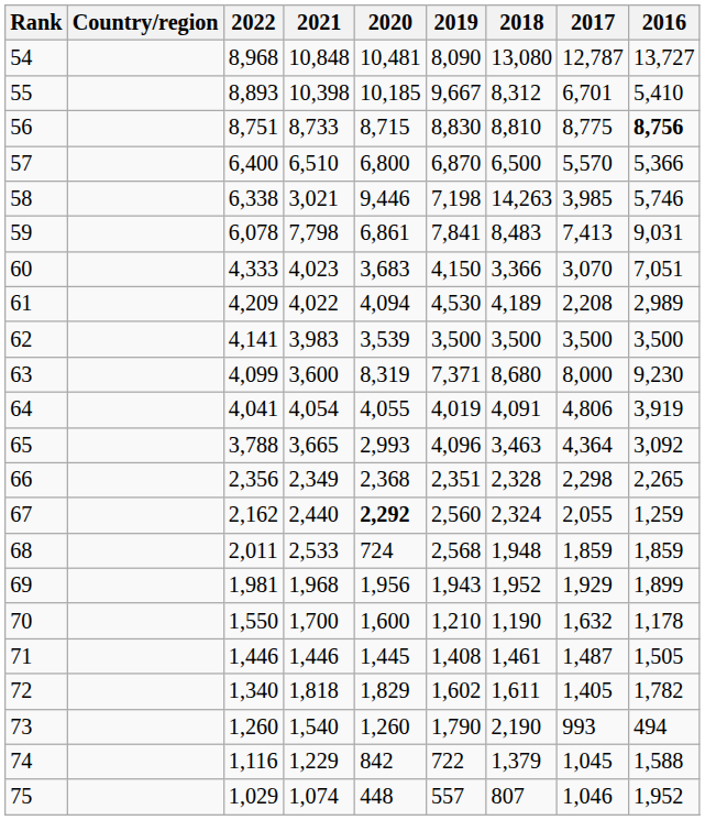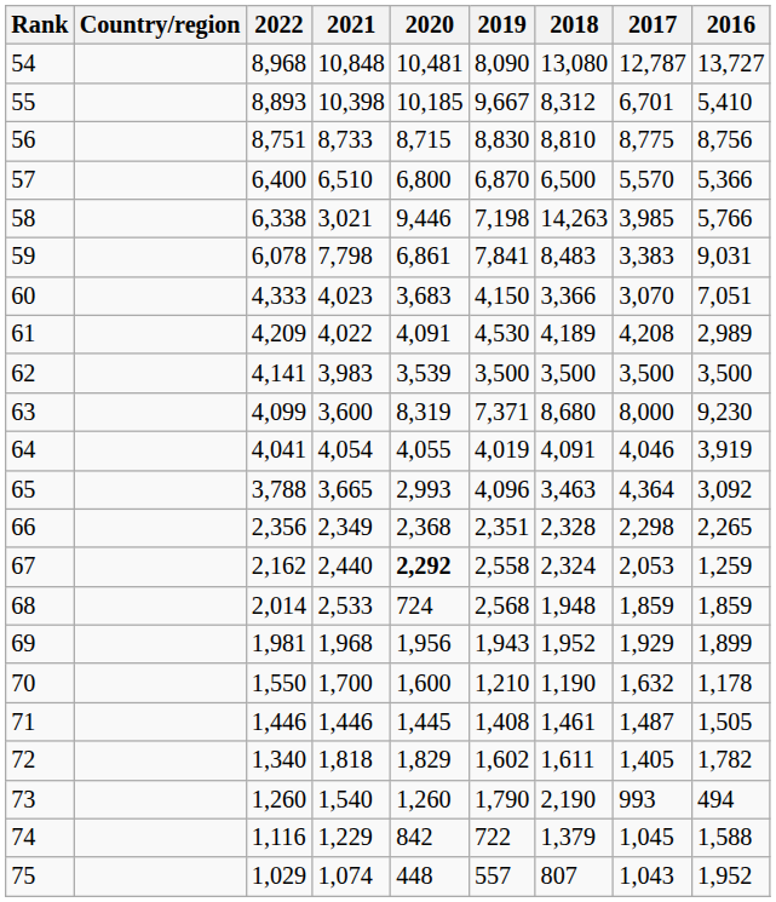 <table class="wikitable sortable">
 <tr bgcolor="#ececec">
 <th>Rank</th>
 <th>Country/region</th>
 <th>2022</th>
 <th>2021</th>
 <th>2020</th>
 <th>2019</th>
 <th>2018</th>
 <th>2017</th>
 <th>2016</th>
 </tr>
 <tr>
 <td>54</td>
 <td></td>
 <td align="left">8,968</td>
 <td align="left">10,848</td>
 <td align="left">10,481</td>
 <td align="left">8,090</td>
 <td align="left">13,080</td>
 <td align="left">12,787</td>
 <td align="left">13,727</td>
 </tr>
 <tr>
 <td>55</td>
 <td></td>
 <td align="left">8,893</td>
 <td align="left">10,398</td>
 <td align="left">10,185</td>
 <td align="left">9,667</td>
 <td align="left">8,312</td>
 <td align="left">6,701</td>
 <td align="left">5,410</td>
 </tr>
 <tr>
 <td>56</td>
 <td></td>
 <td align="left">8,751</td>
 <td align="left">8,733</td>
 <td align="left">8,715</td>
 <td align="left">8,830</td>
 <td align="left">8,810</td>
 <td align="left">8,775</td>
-<td align="left"><strong>8,756</strong></td>
+<td align="left">8,756</td>
 </tr>
 <tr>
 <td>57</td>
 <td></td>
 <td align="left">6,400</td>
 <td align="left">6,510</td>
 <td align="left">6,800</td>
 <td align="left">6,870</td>
 <td align="left">6,500</td>
 <td align="left">5,570</td>
 <td align="left">5,366</td>
 </tr>
 <tr>
 <td>58</td>
 <td></td>
 <td align="left">6,338</td>
 <td align="left">3,021</td>
 <td align="left">9,446</td>
 <td align="left">7,198</td>
 <td align="left">14,263</td>
 <td align="left">3,985</td>
-<td align="left">5,746</td>
+<td align="left">5,766</td>
 </tr>
 <tr>
 <td>59</td>
 <td></td>
 <td align="left">6,078</td>
 <td align="left">7,798</td>
 <td align="left">6,861</td>
 <td align="left">7,841</td>
 <td align="left">8,483</td>
-<td align="left">7,413</td>
+<td align="left">3,383</td>
 <td align="left">9,031</td>
 </tr>
 <tr>
 <td>60</td>
 <td></td>
 <td align="left">4,333</td>
 <td align="left">4,023</td>
 <td align="left">3,683</td>
 <td align="left">4,150</td>
 <td align="left">3,366</td>
 <td align="left">3,070</td>
 <td align="left">7,051</td>
 </tr>
 <tr>
 <td>61</td>
 <td></td>
 <td align="left">4,209</td>
 <td align="left">4,022</td>
-<td align="left">4,094</td>
+<td align="left">4,091</td>
 <td align="left">4,530</td>
 <td align="left">4,189</td>
-<td align="left">2,208</td>
+<td align="left">4,208</td>
 <td align="left">2,989</td>
 </tr>
 <tr>
 <td>62</td>
 <td></td>
 <td align="left">4,141</td>
 <td align="left">3,983</td>
 <td align="left">3,539</td>
 <td align="left">3,500</td>
 <td align="left">3,500</td>
 <td align="left">3,500</td>
 <td align="left">3,500</td>
 </tr>
 <tr>
 <td>63</td>
 <td></td>
 <td align="left">4,099</td>
 <td align="left">3,600</td>
 <td align="left">8,319</td>
 <td align="left">7,371</td>
 <td align="left">8,680</td>
 <td align="left">8,000</td>
 <td align="left">9,230</td>
 </tr>
 <tr>
 <td>64</td>
 <td></td>
 <td align="left">4,041</td>
 <td align="left">4,054</td>
 <td align="left">4,055</td>
 <td align="left">4,019</td>
 <td align="left">4,091</td>
-<td align="left">4,806</td>
+<td align="left">4,046</td>
 <td align="left">3,919</td>
 </tr>
 <tr>
 <td>65</td>
 <td></td>
 <td align="left">3,788</td>
 <td align="left">3,665</td>
 <td align="left">2,993</td>
 <td align="left">4,096</td>
 <td align="left">3,463</td>
 <td align="left">4,364</td>
 <td align="left">3,092</td>
 </tr>
 <tr>
 <td>66</td>
 <td></td>
 <td align="left">2,356</td>
 <td align="left">2,349</td>
 <td align="left">2,368</td>
 <td align="left">2,351</td>
 <td align="left">2,328</td>
 <td align="left">2,298</td>
 <td align="left">2,265</td>
 </tr>
 <tr>
 <td>67</td>
 <td></td>
 <td align="left">2,162</td>
 <td align="left">2,440</td>
 <td align="left"><strong>2,292</strong></td>
-<td align="left">2,560</td>
+<td align="left">2,558</td>
 <td align="left">2,324</td>
-<td align="left">2,055</td>
+<td align="left">2,053</td>
 <td align="left">1,259</td>
 </tr>
 <tr>
 <td>68</td>
 <td></td>
-<td align="left">2,011</td>
+<td align="left">2,014</td>
 <td align="left">2,533</td>
 <td align="left">724</td>
 <td align="left">2,568</td>
 <td align="left">1,948</td>
 <td align="left">1,859</td>
 <td align="left">1,859</td>
 </tr>
 <tr>
 <td>69</td>
 <td></td>
 <td align="left">1,981</td>
 <td align="left">1,968</td>
 <td align="left">1,956</td>
 <td align="left">1,943</td>
 <td align="left">1,952</td>
 <td align="left">1,929</td>
 <td align="left">1,899</td>
 </tr>
 <tr>
 <td>70</td>
 <td></td>
 <td align="left">1,550</td>
 <td align="left">1,700</td>
 <td align="left">1,600</td>
 <td align="left">1,210</td>
 <td align="left">1,190</td>
 <td align="left">1,632</td>
 <td align="left">1,178</td>
 </tr>
 <tr>
 <td>71</td>
 <td></td>
 <td align="left">1,446</td>
 <td align="left">1,446</td>
 <td align="left">1,445</td>
 <td align="left">1,408</td>
 <td align="left">1,461</td>
 <td align="left">1,487</td>
 <td align="left">1,505</td>
 </tr>
 <tr>
 <td>72</td>
 <td></td>
 <td align="left">1,340</td>
 <td align="left">1,818</td>
 <td align="left">1,829</td>
 <td align="left">1,602</td>
 <td align="left">1,611</td>
 <td align="left">1,405</td>
 <td align="left">1,782</td>
 </tr>
 <tr>
 <td>73</td>
 <td></td>
 <td align="left">1,260</td>
 <td align="left">1,540</td>
 <td align="left">1,260</td>
 <td align="left">1,790</td>
 <td align="left">2,190</td>
 <td align="left">993</td>
 <td align="left">494</td>
 </tr>
 <tr>
 <td>74</td>
 <td></td>
 <td align="left">1,116</td>
 <td align="left">1,229</td>
 <td align="left">842</td>
 <td align="left">722</td>
 <td align="left">1,379</td>
 <td align="left">1,045</td>
 <td align="left">1,588</td>
 </tr>
 <tr>
 <td>75</td>
 <td></td>
 <td align="left">1,029</td>
 <td align="left">1,074</td>
 <td align="left">448</td>
 <td align="left">557</td>
 <td align="left">807</td>
-<td align="left">1,046</td>
+<td align="left">1,043</td>
 <td align="left">1,952</td>
 </tr>
 <tr>
 </tr>
 </table>
